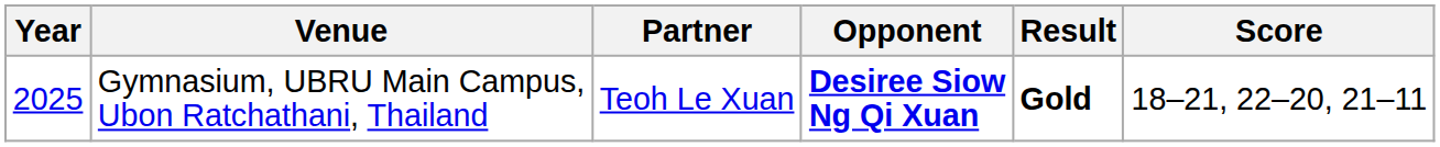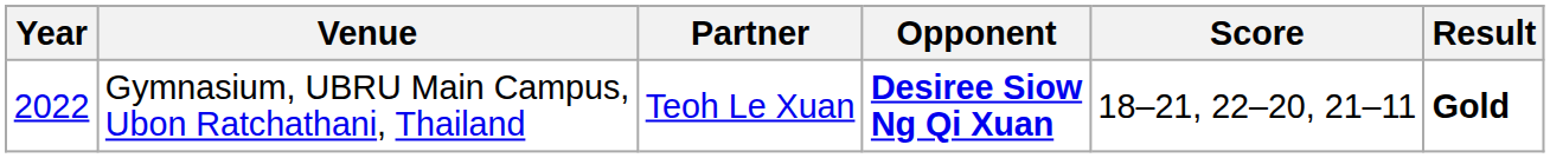 <table class="sortable wikitable" style="font-size: 90%;">
 <tr>
 <th>Year</th>
 <th>Venue</th>
 <th>Partner</th>
 <th>Opponent</th>
+<th>Score</th>
 <th>Result</th>
-<th>Score</th>
 </tr>
 <tr style="background:white">
-<td align="center"><a href='#'>2025</a></td>
+<td align="center"><a href='#'>2022</a></td>
 <td align="left">Gymnasium, UBRU Main Campus,<br><a href='#'>Ubon Ratchathani</a>, <a href='#'>Thailand</a></td>
 <td align="left"> <a href='#'>Teoh Le Xuan</a></td>
 <td align="left"><strong> <a href='#'>Desiree Siow</a><br> <a href='#'>Ng Qi Xuan</a></strong></td>
+<td align="left">18–21, 22–20, 21–11</td>
 <td style="text-align:left; background:white"> <strong>Gold</strong></td>
-<td align="left">18–21, 22–20, 21–11</td>
 </tr>
 </table>
